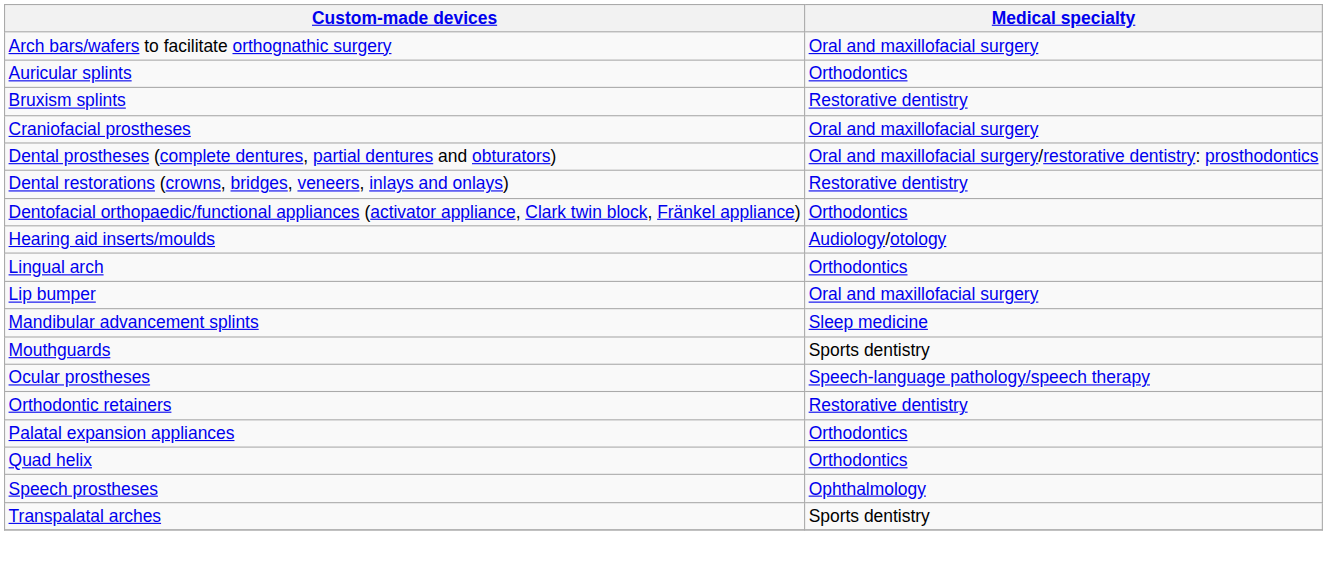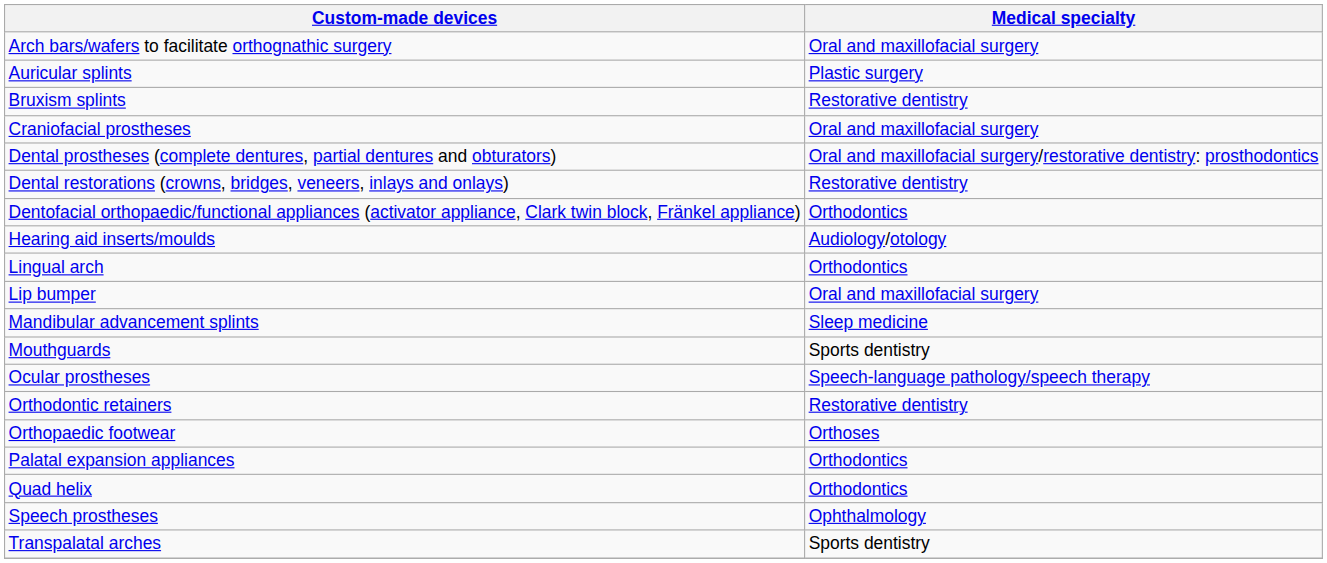 <table class="wikitable sortable" border="1">
 <tr>
 <th><a href='#'>Custom-made devices</a></th>
 <th><a href='#'>Medical specialty</a></th>
 </tr>
 <tr>
 <td><a href='#'>Arch bars/wafers</a> to facilitate <a href='#'>orthognathic surgery</a></td>
 <td><a href='#'>Oral and maxillofacial surgery</a></td>
 </tr>
 <tr>
 <td><a href='#'>Auricular splints</a></td>
-<td><a href='#'>Orthodontics</a></td>
+<td><a href='#'>Plastic surgery</a></td>
 </tr>
 <tr>
 <td><a href='#'>Bruxism splints</a></td>
 <td><a href='#'>Restorative dentistry</a></td>
 </tr>
 <tr>
 <td><a href='#'>Craniofacial prostheses</a></td>
 <td><a href='#'>Oral and maxillofacial surgery</a></td>
 </tr>
 <tr>
 <td><a href='#'>Dental prostheses</a> (<a href='#'>complete dentures</a>, <a href='#'>partial dentures</a> and <a href='#'>obturators</a>)</td>
 <td><a href='#'>Oral and maxillofacial surgery</a>/<a href='#'>restorative dentistry</a>: <a href='#'>prosthodontics</a></td>
 </tr>
 <tr>
 <td><a href='#'>Dental restorations</a> (<a href='#'>crowns</a>, <a href='#'>bridges</a>, <a href='#'>veneers</a>, <a href='#'>inlays and onlays</a>)</td>
 <td><a href='#'>Restorative dentistry</a></td>
 </tr>
 <tr>
 <td><a href='#'>Dentofacial orthopaedic/functional appliances</a> (<a href='#'>activator appliance</a>, <a href='#'>Clark twin block</a>, <a href='#'>Fränkel appliance</a>)</td>
 <td><a href='#'>Orthodontics</a></td>
 </tr>
 <tr>
 <td><a href='#'>Hearing aid inserts/moulds</a></td>
 <td><a href='#'>Audiology</a>/<a href='#'>otology</a></td>
 </tr>
 <tr>
 <td><a href='#'>Lingual arch</a></td>
 <td><a href='#'>Orthodontics</a></td>
 </tr>
 <tr>
 <td><a href='#'>Lip bumper</a></td>
 <td><a href='#'>Oral and maxillofacial surgery</a></td>
 </tr>
 <tr>
 <td><a href='#'>Mandibular advancement splints</a></td>
 <td><a href='#'>Sleep medicine</a></td>
 </tr>
 <tr>
 <td><a href='#'>Mouthguards</a></td>
 <td>Sports dentistry</td>
 </tr>
 <tr>
 <td><a href='#'>Ocular prostheses</a></td>
 <td><a href='#'>Speech-language pathology/speech therapy</a></td>
 </tr>
 <tr>
 <td><a href='#'>Orthodontic retainers</a></td>
 <td><a href='#'>Restorative dentistry</a></td>
 </tr>
 <tr>
+<td><a href='#'>Orthopaedic footwear</a></td>
+<td><a href='#'>Orthoses</a></td>
+</tr>
+<tr>
 <td><a href='#'>Palatal expansion appliances</a></td>
 <td><a href='#'>Orthodontics</a></td>
 </tr>
 <tr>
 <td><a href='#'>Quad helix</a></td>
 <td><a href='#'>Orthodontics</a></td>
 </tr>
 <tr>
 <td><a href='#'>Speech prostheses</a></td>
 <td><a href='#'>Ophthalmology</a></td>
 </tr>
 <tr>
 <td><a href='#'>Transpalatal arches</a></td>
 <td>Sports dentistry</td>
 </tr>
 <tr>
 </tr>
 </table>
